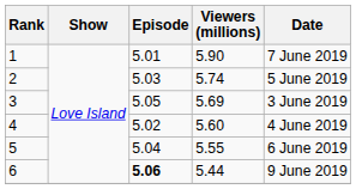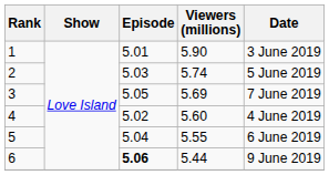 <table class="wikitable">
 <tr>
 <th>Rank</th>
 <th>Show</th>
 <th>Episode</th>
 <th>Viewers<br>(millions)</th>
 <th>Date</th>
 </tr>
 <tr>
 <td>1</td>
 <td rowspan="6"><em><a href='#'>Love Island</a></em></td>
 <td>5.01</td>
 <td>5.90</td>
-<td>7 June 2019</td>
+<td>3 June 2019</td>
 </tr>
 <tr>
 <td>2</td>
 <td>5.03</td>
 <td>5.74</td>
 <td>5 June 2019</td>
 </tr>
 <tr>
 <td>3</td>
 <td>5.05</td>
 <td>5.69</td>
-<td>3 June 2019</td>
+<td>7 June 2019</td>
 </tr>
 <tr>
 <td>4</td>
 <td>5.02</td>
 <td>5.60</td>
 <td>4 June 2019</td>
 </tr>
 <tr>
 <td>5</td>
 <td>5.04</td>
 <td>5.55</td>
 <td>6 June 2019</td>
 </tr>
 <tr>
 <td>6</td>
 <td><strong>5.06</strong></td>
 <td>5.44</td>
 <td>9 June 2019</td>
 </tr>
 <tr>
 </tr>
 </table>
